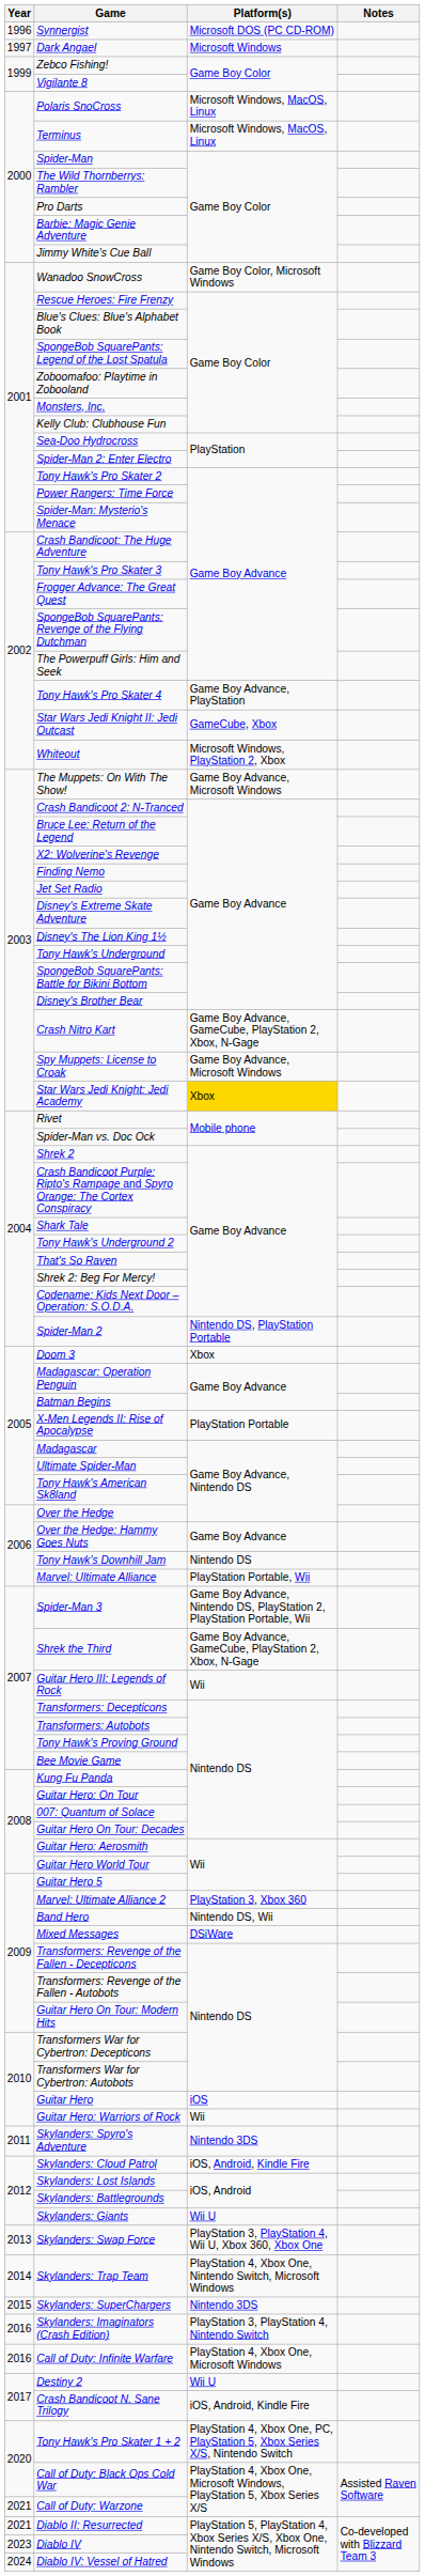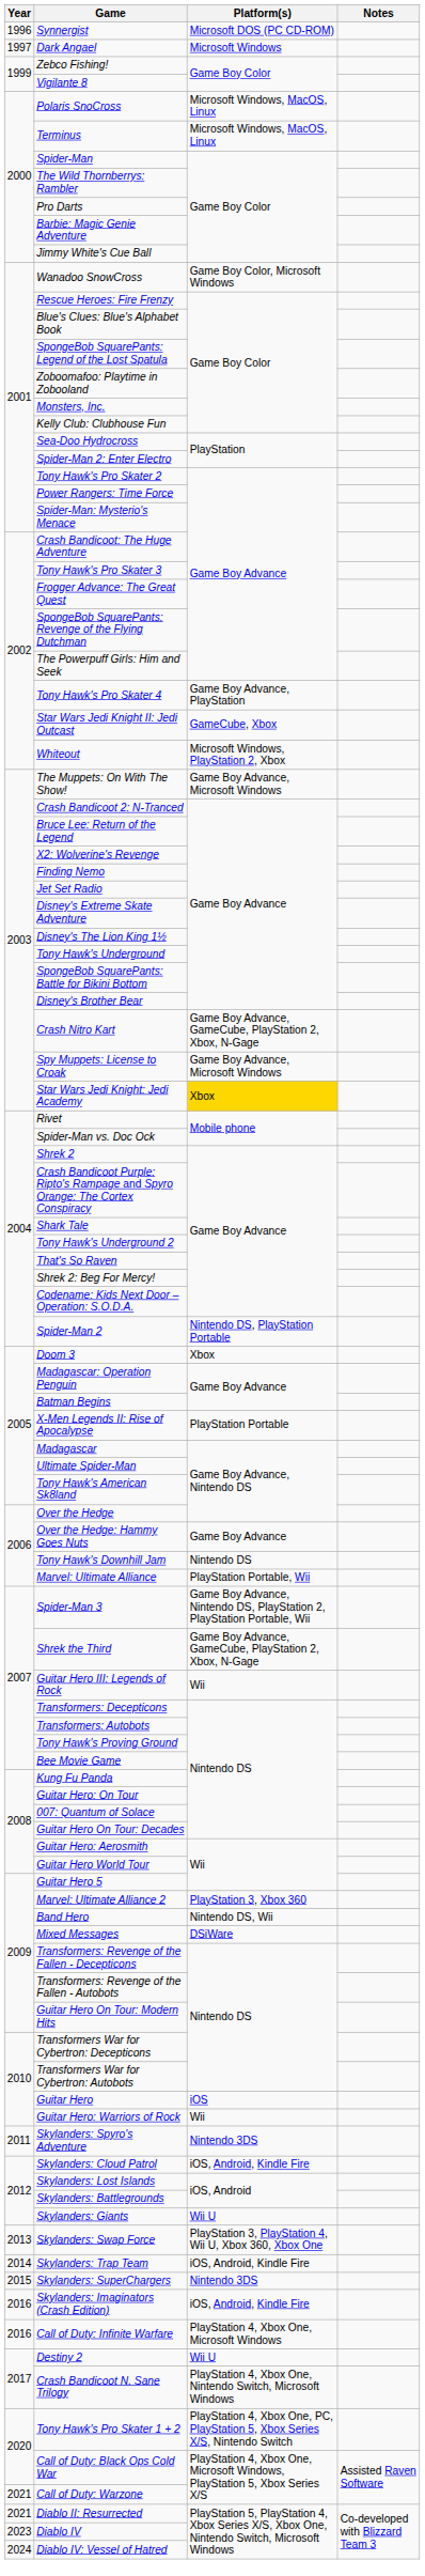 <table class="wikitable sortable">
 <tr>
 <th>Year</th>
 <th>Game</th>
 <th>Platform(s)</th>
 <th>Notes</th>
 </tr>
 <tr>
 <td>1996</td>
 <td><em><a href='#'>Synnergist</a></em></td>
 <td><a href='#'>Microsoft DOS (PC CD-ROM)</a></td>
 <td></td>
 </tr>
 <tr>
 <td>1997</td>
 <td><em><a href='#'>Dark Angael</a></em></td>
 <td><a href='#'>Microsoft Windows</a></td>
 <td></td>
 </tr>
 <tr>
 <td rowspan = "2">1999</td>
 <td><em>Zebco Fishing!</em></td>
 <td rowspan = "2"><a href='#'>Game Boy Color</a></td>
 <td></td>
 </tr>
 <tr>
 <td><em><a href='#'>Vigilante 8</a></em></td>
 <td></td>
 </tr>
 <tr>
 <td rowspan = "7">2000</td>
 <td><em><a href='#'>Polaris SnoCross</a></em></td>
 <td>Microsoft Windows, <a href='#'>MacOS</a>, <a href='#'>Linux</a></td>
 <td></td>
 </tr>
 <tr>
 <td><em><a href='#'>Terminus</a></em></td>
 <td>Microsoft Windows, <a href='#'>MacOS</a>, <a href='#'>Linux</a></td>
 <td></td>
 </tr>
 <tr>
 <td><em><a href='#'>Spider-Man</a></em></td>
 <td rowspan = "5">Game Boy Color</td>
 <td></td>
 </tr>
 <tr>
 <td><em><a href='#'>The Wild Thornberrys: Rambler</a></em></td>
 <td></td>
 </tr>
 <tr>
 <td><em>Pro Darts</em></td>
 <td></td>
 </tr>
 <tr>
 <td><em><a href='#'>Barbie: Magic Genie Adventure</a></em></td>
 <td></td>
 </tr>
 <tr>
 <td><em>Jimmy White's Cue Ball</em></td>
 <td></td>
 </tr>
 <tr>
 <td rowspan = "12">2001</td>
 <td><em>Wanadoo SnowCross</em></td>
 <td>Game Boy Color, Microsoft Windows</td>
 <td></td>
 </tr>
 <tr>
 <td><em><a href='#'>Rescue Heroes: Fire Frenzy</a></em></td>
 <td rowspan = "6">Game Boy Color</td>
 <td></td>
 </tr>
 <tr>
 <td><em>Blue's Clues: Blue's Alphabet Book</em></td>
 <td></td>
 </tr>
 <tr>
 <td><em><a href='#'>SpongeBob SquarePants: Legend of the Lost Spatula</a></em></td>
 <td></td>
 </tr>
 <tr>
 <td><em>Zoboomafoo: Playtime in Zobooland</em></td>
 <td></td>
 </tr>
 <tr>
 <td><em><a href='#'>Monsters, Inc.</a></em></td>
 <td></td>
 </tr>
 <tr>
 <td><em>Kelly Club: Clubhouse Fun</em></td>
 <td></td>
 </tr>
 <tr>
 <td><em><a href='#'>Sea-Doo Hydrocross</a></em></td>
 <td rowspan = "2">PlayStation</td>
 <td></td>
 </tr>
 <tr>
 <td><em><a href='#'>Spider-Man 2: Enter Electro</a></em></td>
 <td></td>
 </tr>
 <tr>
 <td><em><a href='#'>Tony Hawk's Pro Skater 2</a></em></td>
 <td rowspan = "8"><a href='#'>Game Boy Advance</a></td>
 <td></td>
 </tr>
 <tr>
 <td><em><a href='#'>Power Rangers: Time Force</a></em></td>
 <td></td>
 </tr>
 <tr>
 <td><em><a href='#'>Spider-Man: Mysterio's Menace</a></em></td>
 <td></td>
 </tr>
 <tr>
 <td rowspan = "8">2002</td>
 <td><em><a href='#'>Crash Bandicoot: The Huge Adventure</a></em></td>
 <td></td>
 </tr>
 <tr>
 <td><em><a href='#'>Tony Hawk's Pro Skater 3</a></em></td>
 <td></td>
 </tr>
 <tr>
 <td><em><a href='#'>Frogger Advance: The Great Quest</a></em></td>
 <td></td>
 </tr>
 <tr>
 <td><em><a href='#'>SpongeBob SquarePants: Revenge of the Flying Dutchman</a></em></td>
 <td></td>
 </tr>
 <tr>
 <td><em>The Powerpuff Girls: Him and Seek</em></td>
 <td></td>
 </tr>
 <tr>
 <td><em><a href='#'>Tony Hawk's Pro Skater 4</a></em></td>
 <td>Game Boy Advance, PlayStation</td>
 <td></td>
 </tr>
 <tr>
 <td><em><a href='#'>Star Wars Jedi Knight II: Jedi Outcast</a></em></td>
 <td><a href='#'>GameCube</a>, <a href='#'>Xbox</a></td>
 <td></td>
 </tr>
 <tr>
 <td><em><a href='#'>Whiteout</a></em></td>
 <td>Microsoft Windows, <a href='#'>PlayStation 2</a>, Xbox</td>
 <td></td>
 </tr>
 <tr>
 <td rowspan = "14">2003</td>
 <td><em>The Muppets: On With The Show!</em></td>
 <td>Game Boy Advance, Microsoft Windows</td>
 <td></td>
 </tr>
 <tr>
 <td><em><a href='#'>Crash Bandicoot 2: N-Tranced</a></em></td>
 <td rowspan = "10">Game Boy Advance</td>
 <td></td>
 </tr>
 <tr>
 <td><em><a href='#'>Bruce Lee: Return of the Legend</a></em></td>
 <td></td>
 </tr>
 <tr>
 <td><em><a href='#'>X2: Wolverine's Revenge</a></em></td>
 <td></td>
 </tr>
 <tr>
 <td><em><a href='#'>Finding Nemo</a></em></td>
 <td></td>
 </tr>
 <tr>
 <td><em><a href='#'>Jet Set Radio</a></em></td>
 <td></td>
 </tr>
 <tr>
 <td><em><a href='#'>Disney's Extreme Skate Adventure</a></em></td>
 <td></td>
 </tr>
 <tr>
 <td><em><a href='#'>Disney's The Lion King 1½</a></em></td>
 <td></td>
 </tr>
 <tr>
 <td><em><a href='#'>Tony Hawk's Underground</a></em></td>
 <td></td>
 </tr>
 <tr>
 <td><em><a href='#'>SpongeBob SquarePants: Battle for Bikini Bottom</a></em></td>
 <td></td>
 </tr>
 <tr>
 <td><em><a href='#'>Disney's Brother Bear</a></em></td>
 <td></td>
 </tr>
 <tr>
 <td><em><a href='#'>Crash Nitro Kart</a></em></td>
 <td>Game Boy Advance, GameCube, PlayStation 2, Xbox, N-Gage</td>
 <td></td>
 </tr>
 <tr>
 <td><em><a href='#'>Spy Muppets: License to Croak</a></em></td>
 <td>Game Boy Advance, Microsoft Windows</td>
 <td></td>
 </tr>
 <tr>
 <td><em><a href='#'>Star Wars Jedi Knight: Jedi Academy</a></em></td>
 <td style="background: gold;">Xbox</td>
 <td></td>
 </tr>
 <tr>
 <td rowspan = "10">2004</td>
 <td><em>Rivet</em></td>
 <td rowspan = "2"><a href='#'>Mobile phone</a></td>
 <td></td>
 </tr>
 <tr>
 <td><em>Spider-Man vs. Doc Ock</em></td>
 <td></td>
 </tr>
 <tr>
 <td><em><a href='#'>Shrek 2</a></em></td>
 <td rowspan = "7">Game Boy Advance</td>
 <td></td>
 </tr>
 <tr>
 <td><a href='#'><em>Crash Bandicoot Purple: Ripto's Rampage</em> and <em>Spyro Orange: The Cortex Conspiracy</em></a></td>
 <td></td>
 </tr>
 <tr>
 <td><em><a href='#'>Shark Tale</a></em></td>
 <td></td>
 </tr>
 <tr>
 <td><em><a href='#'>Tony Hawk's Underground 2</a></em></td>
 <td></td>
 </tr>
 <tr>
 <td><em><a href='#'>That's So Raven</a></em></td>
 <td></td>
 </tr>
 <tr>
 <td><em>Shrek 2: Beg For Mercy!</em></td>
 <td></td>
 </tr>
 <tr>
 <td><em><a href='#'>Codename: Kids Next Door – Operation: S.O.D.A.</a></em></td>
 <td></td>
 </tr>
 <tr>
 <td><em><a href='#'>Spider-Man 2</a></em></td>
 <td><a href='#'>Nintendo DS</a>, <a href='#'>PlayStation Portable</a></td>
 <td></td>
 </tr>
 <tr>
 <td rowspan = "7">2005</td>
 <td><em><a href='#'>Doom 3</a></em></td>
 <td>Xbox</td>
 <td></td>
 </tr>
 <tr>
 <td><em><a href='#'>Madagascar: Operation Penguin</a></em></td>
 <td rowspan = "2">Game Boy Advance</td>
 <td></td>
 </tr>
 <tr>
 <td><em><a href='#'>Batman Begins</a></em></td>
 <td></td>
 </tr>
 <tr>
 <td><em><a href='#'>X-Men Legends II: Rise of Apocalypse</a></em></td>
 <td>PlayStation Portable</td>
 <td></td>
 </tr>
 <tr>
 <td><em><a href='#'>Madagascar</a></em></td>
 <td rowspan = "4">Game Boy Advance, Nintendo DS</td>
 <td></td>
 </tr>
 <tr>
 <td><em><a href='#'>Ultimate Spider-Man</a></em></td>
 <td></td>
 </tr>
 <tr>
 <td><em><a href='#'>Tony Hawk's American Sk8land</a></em></td>
 <td></td>
 </tr>
 <tr>
 <td rowspan = "4">2006</td>
 <td><em><a href='#'>Over the Hedge</a></em></td>
 <td></td>
 </tr>
 <tr>
 <td><em><a href='#'>Over the Hedge: Hammy Goes Nuts</a></em></td>
 <td>Game Boy Advance</td>
 <td></td>
 </tr>
 <tr>
 <td><em><a href='#'>Tony Hawk's Downhill Jam</a></em></td>
 <td>Nintendo DS</td>
 <td></td>
 </tr>
 <tr>
 <td><em><a href='#'>Marvel: Ultimate Alliance</a></em></td>
 <td>PlayStation Portable, <a href='#'>Wii</a></td>
 <td></td>
 </tr>
 <tr>
 <td rowspan = "7">2007</td>
 <td><em><a href='#'>Spider-Man 3</a></em></td>
 <td>Game Boy Advance, Nintendo DS, PlayStation 2, PlayStation Portable, Wii</td>
 <td></td>
 </tr>
 <tr>
 <td><em><a href='#'>Shrek the Third</a></em></td>
 <td>Game Boy Advance, GameCube, PlayStation 2, Xbox, N-Gage</td>
 <td></td>
 </tr>
 <tr>
 <td><em><a href='#'>Guitar Hero III: Legends of Rock</a></em></td>
 <td>Wii</td>
 <td></td>
 </tr>
 <tr>
 <td><em><a href='#'>Transformers: Decepticons</a></em></td>
 <td rowspan = "8">Nintendo DS</td>
 <td></td>
 </tr>
 <tr>
 <td><em><a href='#'>Transformers: Autobots</a></em></td>
 <td></td>
 </tr>
 <tr>
 <td><em><a href='#'>Tony Hawk's Proving Ground</a></em></td>
 <td></td>
 </tr>
 <tr>
 <td><em><a href='#'>Bee Movie Game</a></em></td>
 <td></td>
 </tr>
 <tr>
 <td rowspan = "6">2008</td>
 <td><em><a href='#'>Kung Fu Panda</a></em></td>
 <td></td>
 </tr>
 <tr>
 <td><em><a href='#'>Guitar Hero: On Tour</a></em></td>
 <td></td>
 </tr>
 <tr>
 <td><em><a href='#'>007: Quantum of Solace</a></em></td>
 <td></td>
 </tr>
 <tr>
 <td><em><a href='#'>Guitar Hero On Tour: Decades</a></em></td>
 <td></td>
 </tr>
 <tr>
 <td><em><a href='#'>Guitar Hero: Aerosmith</a></em></td>
 <td rowspan = "3">Wii</td>
 <td></td>
 </tr>
 <tr>
 <td><em><a href='#'>Guitar Hero World Tour</a></em></td>
 <td></td>
 </tr>
 <tr>
 <td rowspan = "7">2009</td>
 <td><em><a href='#'>Guitar Hero 5</a></em></td>
 <td></td>
 </tr>
 <tr>
 <td><em><a href='#'>Marvel: Ultimate Alliance 2</a></em></td>
 <td><a href='#'>PlayStation 3</a>, <a href='#'>Xbox 360</a></td>
 <td></td>
 </tr>
 <tr>
 <td><em><a href='#'>Band Hero</a></em></td>
 <td>Nintendo DS, Wii</td>
 <td></td>
 </tr>
 <tr>
 <td><em><a href='#'>Mixed Messages</a></em></td>
 <td><a href='#'>DSiWare</a></td>
 <td></td>
 </tr>
 <tr>
 <td><em><a href='#'>Transformers: Revenge of the Fallen - Decepticons</a></em></td>
 <td rowspan = "5">Nintendo DS</td>
 <td></td>
 </tr>
 <tr>
 <td><em>Transformers: Revenge of the Fallen - Autobots</em></td>
 <td></td>
 </tr>
 <tr>
 <td><em><a href='#'>Guitar Hero On Tour: Modern Hits</a></em></td>
 <td></td>
 </tr>
 <tr>
 <td rowspan = "4">2010</td>
 <td><em>Transformers War for Cybertron: Decepticons</em></td>
 <td></td>
 </tr>
 <tr>
 <td><em>Transformers War for Cybertron: Autobots</em></td>
 <td></td>
 </tr>
 <tr>
 <td><em><a href='#'>Guitar Hero</a></em></td>
 <td><a href='#'>iOS</a></td>
 <td></td>
 </tr>
 <tr>
 <td><em><a href='#'>Guitar Hero: Warriors of Rock</a></em></td>
 <td>Wii</td>
 <td></td>
 </tr>
 <tr>
 <td>2011</td>
 <td><em><a href='#'>Skylanders: Spyro's Adventure</a></em></td>
 <td><a href='#'>Nintendo 3DS</a></td>
 <td></td>
 </tr>
 <tr>
 <td rowspan = "4">2012</td>
 <td><em><a href='#'>Skylanders: Cloud Patrol</a></em></td>
 <td>iOS, <a href='#'>Android</a>, <a href='#'>Kindle Fire</a></td>
 <td></td>
 </tr>
 <tr>
 <td><em><a href='#'>Skylanders: Lost Islands</a></em></td>
 <td rowspan = "2">iOS, Android</td>
 <td></td>
 </tr>
 <tr>
 <td><em><a href='#'>Skylanders: Battlegrounds</a></em></td>
 <td></td>
 </tr>
 <tr>
 <td><em><a href='#'>Skylanders: Giants</a></em></td>
 <td><a href='#'>Wii U</a></td>
 <td></td>
 </tr>
 <tr>
 <td>2013</td>
 <td><em><a href='#'>Skylanders: Swap Force</a></em></td>
 <td>PlayStation 3, <a href='#'>PlayStation 4</a>, Wii U, Xbox 360, <a href='#'>Xbox One</a></td>
 <td></td>
 </tr>
 <tr>
 <td>2014</td>
 <td><em><a href='#'>Skylanders: Trap Team</a></em></td>
-<td>PlayStation 4, Xbox One, Nintendo Switch, Microsoft Windows</td>
+<td>iOS, Android, Kindle Fire</td>
 <td></td>
 </tr>
 <tr>
 <td>2015</td>
 <td><em><a href='#'>Skylanders: SuperChargers</a></em></td>
 <td><a href='#'>Nintendo 3DS</a></td>
 <td></td>
 </tr>
 <tr>
 <td>2016</td>
 <td><em><a href='#'>Skylanders: Imaginators (Crash Edition)</a></em></td>
-<td>PlayStation 3, PlayStation 4, <a href='#'>Nintendo Switch</a></td>
+<td>iOS, <a href='#'>Android</a>, <a href='#'>Kindle Fire</a></td>
 <td></td>
 </tr>
 <tr>
 <td>2016</td>
 <td><em><a href='#'>Call of Duty: Infinite Warfare</a></em></td>
 <td>PlayStation 4, Xbox One, Microsoft Windows</td>
 <td></td>
 </tr>
 <tr>
 <td rowspan="2">2017</td>
 <td><em><a href='#'>Destiny 2</a></em></td>
 <td><a href='#'>Wii U</a></td>
 <td></td>
 </tr>
 <tr>
 <td><em><a href='#'>Crash Bandicoot N. Sane Trilogy</a></em></td>
-<td>iOS, Android, Kindle Fire</td>
+<td>PlayStation 4, Xbox One, Nintendo Switch, Microsoft Windows</td>
 <td></td>
 </tr>
 <tr>
 <td rowspan="2">2020</td>
 <td><em><a href='#'>Tony Hawk's Pro Skater 1 + 2</a></em></td>
 <td>PlayStation 4, Xbox One, PC, <a href='#'>PlayStation 5</a>, <a href='#'>Xbox Series X/S</a>, Nintendo Switch</td>
 <td></td>
 </tr>
 <tr>
 <td><em><a href='#'>Call of Duty: Black Ops Cold War</a></em></td>
 <td rowspan="2">PlayStation 4, Xbox One, Microsoft Windows, PlayStation 5, Xbox Series X/S</td>
 <td rowspan="2">Assisted <a href='#'>Raven Software</a></td>
 </tr>
 <tr>
 <td>2021</td>
 <td><em><a href='#'>Call of Duty: Warzone</a></em></td>
 </tr>
 <tr>
 <td>2021</td>
 <td><em><a href='#'>Diablo II: Resurrected</a></em></td>
 <td rowspan="3">PlayStation 5, PlayStation 4, Xbox Series X/S, Xbox One, Nintendo Switch, Microsoft Windows</td>
 <td rowspan="3">Co-developed with <a href='#'>Blizzard Team 3</a></td>
 </tr>
 <tr>
 <td>2023</td>
 <td><em><a href='#'>Diablo IV</a></em></td>
 </tr>
 <tr>
 <td>2024</td>
 <td><em><a href='#'>Diablo IV: Vessel of Hatred</a></em></td>
 </tr>
 </table>
